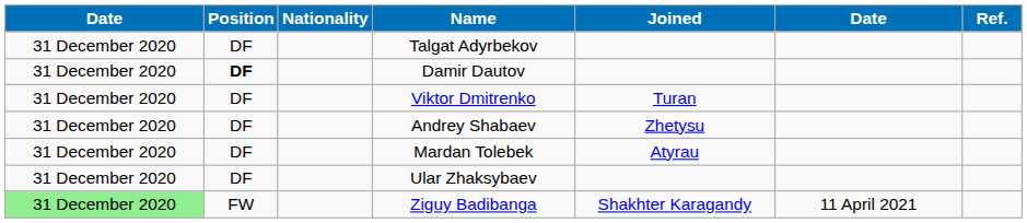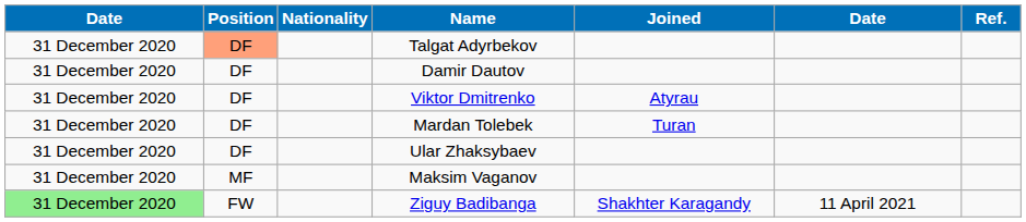 <table class="wikitable"  style="text-align:center; font-size:90%; ">
 <tr>
 <th style="background:#0070B8; color:#FFFFFF; width:200px;">Date</th>
 <th style="background:#0070B8; color:#FFFFFF; width:50px;">Position</th>
 <th style="background:#0070B8; color:#FFFFFF; width:50px;">Nationality</th>
 <th style="background:#0070B8; color:#FFFFFF; width:200px;">Name</th>
 <th style="background:#0070B8; color:#FFFFFF; width:200px;">Joined</th>
 <th style="background:#0070B8; color:#FFFFFF; width:200px;">Date</th>
 <th style="background:#0070B8; color:#FFFFFF; width:50px;">Ref.</th>
 </tr>
 <tr>
 <td>31 December 2020</td>
-<td>DF</td>
+<td style="background: lightsalmon;">DF</td>
 <td></td>
 <td>Talgat Adyrbekov</td>
 <td></td>
 <td></td>
 <td></td>
 </tr>
 <tr>
 <td>31 December 2020</td>
-<td><strong>DF</strong></td>
+<td>DF</td>
 <td></td>
 <td>Damir Dautov</td>
 <td></td>
 <td></td>
 <td></td>
 </tr>
 <tr>
 <td>31 December 2020</td>
 <td>DF</td>
 <td></td>
 <td><a href='#'>Viktor Dmitrenko</a></td>
+<td><a href='#'>Atyrau</a></td>
+<td></td>
+<td></td>
+</tr>
+<tr>
+<td>31 December 2020</td>
+<td>DF</td>
+<td></td>
+<td>Mardan Tolebek</td>
 <td><a href='#'>Turan</a></td>
 <td></td>
 <td></td>
 </tr>
 <tr>
 <td>31 December 2020</td>
 <td>DF</td>
 <td></td>
-<td>Andrey Shabaev</td>
-<td><a href='#'>Zhetysu</a></td>
+<td>Ular Zhaksybaev</td>
+<td></td>
 <td></td>
 <td></td>
 </tr>
 <tr>
 <td>31 December 2020</td>
-<td>DF</td>
+<td>MF</td>
 <td></td>
-<td>Mardan Tolebek</td>
-<td><a href='#'>Atyrau</a></td>
-<td></td>
-<td></td>
-</tr>
-<tr>
-<td>31 December 2020</td>
-<td>DF</td>
-<td></td>
-<td>Ular Zhaksybaev</td>
+<td>Maksim Vaganov</td>
 <td></td>
 <td></td>
 <td></td>
 </tr>
 <tr>
 <td style="background: lightgreen;">31 December 2020</td>
 <td>FW</td>
 <td></td>
 <td><a href='#'>Ziguy Badibanga</a></td>
 <td><a href='#'>Shakhter Karagandy</a></td>
 <td>11 April 2021</td>
 <td></td>
 </tr>
 </table>
